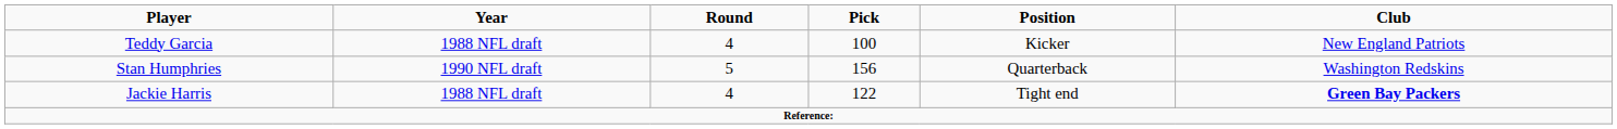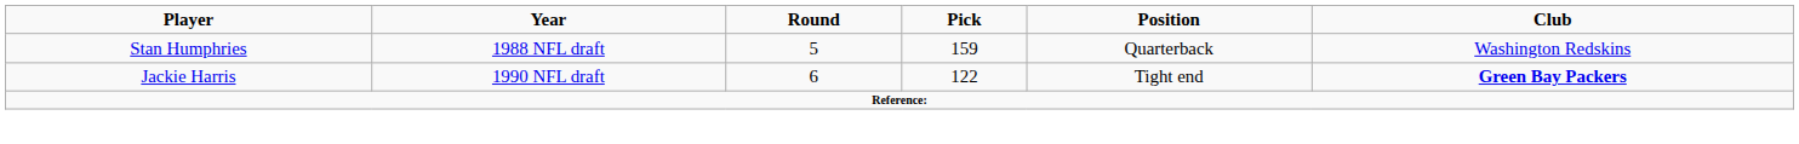 <table class="wikitable" width="80%">
 <tr align="center"  style="background:blackecolor:yellow;">
 <td><strong>Player</strong></td>
 <td><strong>Year</strong></td>
 <td><strong>Round</strong></td>
 <td><strong>Pick</strong></td>
 <td><strong>Position</strong></td>
 <td><strong>Club</strong></td>
 </tr>
 <tr align="center" bgcolor="">
-<td><a href='#'>Teddy Garcia</a></td>
+<td><a href='#'>Stan Humphries</a></td>
 <td><a href='#'>1988 NFL draft</a></td>
-<td>4</td>
-<td>100</td>
-<td>Kicker</td>
-<td><a href='#'>New England Patriots</a></td>
-</tr>
-<tr align="center" bgcolor="">
-<td><a href='#'>Stan Humphries</a></td>
-<td><a href='#'>1990 NFL draft</a></td>
 <td>5</td>
-<td>156</td>
+<td>159</td>
 <td>Quarterback</td>
 <td><a href='#'>Washington Redskins</a></td>
 </tr>
 <tr align="center" bgcolor="">
 <td><a href='#'>Jackie Harris</a></td>
-<td><a href='#'>1988 NFL draft</a></td>
-<td>4</td>
+<td><a href='#'>1990 NFL draft</a></td>
+<td>6</td>
 <td>122</td>
 <td>Tight end</td>
 <td><strong><a href='#'>Green Bay Packers</a></strong></td>
 </tr>
 <tr>
 <td colspan="6"  style="font-size:8pt; text-align:center;"><strong>Reference:</strong></td>
 </tr>
 </table>
